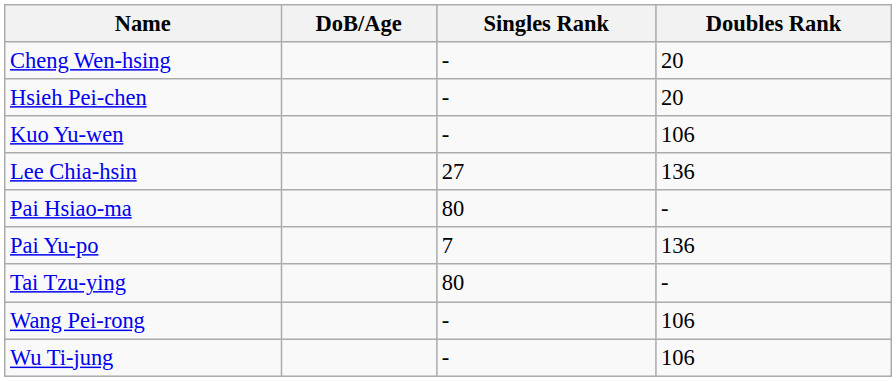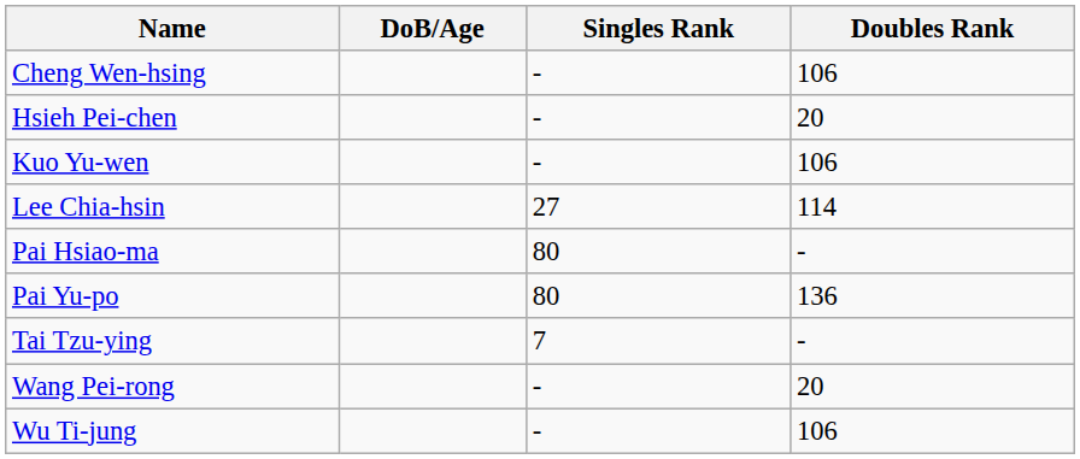 <table class="wikitable"  style="width:600px; font-size:95%;">
 <tr>
 <th align="left">Name</th>
 <th align="left">DoB/Age</th>
 <th align="left">Singles Rank</th>
 <th align="left">Doubles Rank</th>
 </tr>
 <tr>
 <td><a href='#'>Cheng Wen-hsing</a></td>
 <td></td>
 <td>-</td>
-<td>20</td>
+<td>106</td>
 </tr>
 <tr>
 <td><a href='#'>Hsieh Pei-chen</a></td>
 <td></td>
 <td>-</td>
 <td>20</td>
 </tr>
 <tr>
 <td><a href='#'>Kuo Yu-wen</a></td>
 <td></td>
 <td>-</td>
 <td>106</td>
 </tr>
 <tr>
 <td><a href='#'>Lee Chia-hsin</a></td>
 <td></td>
 <td>27</td>
-<td>136</td>
+<td>114</td>
 </tr>
 <tr>
 <td><a href='#'>Pai Hsiao-ma</a></td>
 <td></td>
 <td>80</td>
 <td>-</td>
 </tr>
 <tr>
 <td><a href='#'>Pai Yu-po</a></td>
 <td></td>
-<td>7</td>
+<td>80</td>
 <td>136</td>
 </tr>
 <tr>
 <td><a href='#'>Tai Tzu-ying</a></td>
 <td></td>
-<td>80</td>
+<td>7</td>
 <td>-</td>
 </tr>
 <tr>
 <td><a href='#'>Wang Pei-rong</a></td>
 <td></td>
 <td>-</td>
-<td>106</td>
+<td>20</td>
 </tr>
 <tr>
 <td><a href='#'>Wu Ti-jung</a></td>
 <td></td>
 <td>-</td>
 <td>106</td>
 </tr>
 </table>
